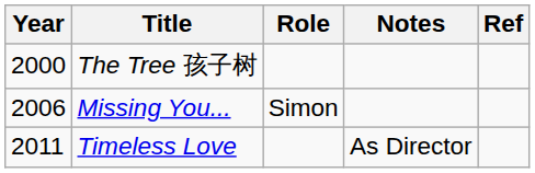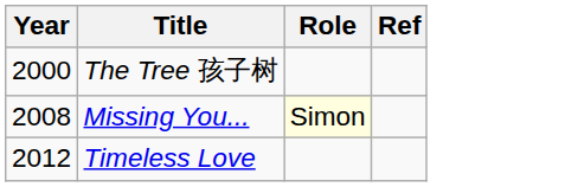 <table class="wikitable sortable">
 <tr>
 <th>Year</th>
 <th>Title</th>
 <th>Role</th>
-<th>Notes</th>
 <th>Ref</th>
 </tr>
 <tr>
 <td>2000</td>
 <td><em>The Tree</em> 孩子树</td>
 <td></td>
 <td></td>
+</tr>
+<tr>
+<td>2008</td>
+<td><em><a href='#'>Missing You...</a></em></td>
+<td style="background: lightyellow;">Simon</td>
 <td></td>
 </tr>
 <tr>
-<td>2006</td>
-<td><em><a href='#'>Missing You...</a></em></td>
-<td>Simon</td>
+<td>2012</td>
+<td><em><a href='#'>Timeless Love</a></em></td>
 <td></td>
 <td></td>
 </tr>
-<tr>
-<td>2011</td>
-<td><em><a href='#'>Timeless Love</a></em></td>
-<td></td>
-<td>As Director</td>
-<td></td>
-</tr>
 </table>
